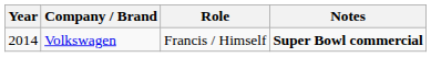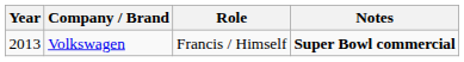 <table class="wikitable sortable">
 <tr>
 <th>Year</th>
 <th>Company / Brand</th>
 <th>Role</th>
 <th>Notes</th>
 </tr>
 <tr>
-<td>2014</td>
+<td>2013</td>
 <td><a href='#'>Volkswagen</a></td>
 <td>Francis / Himself</td>
 <td><strong>Super Bowl commercial</strong></td>
 </tr>
 </table>
